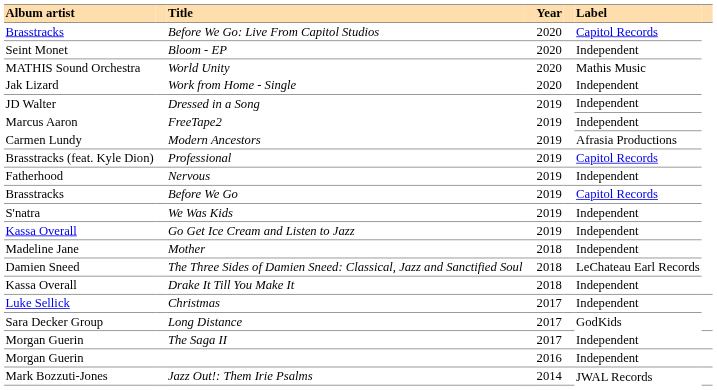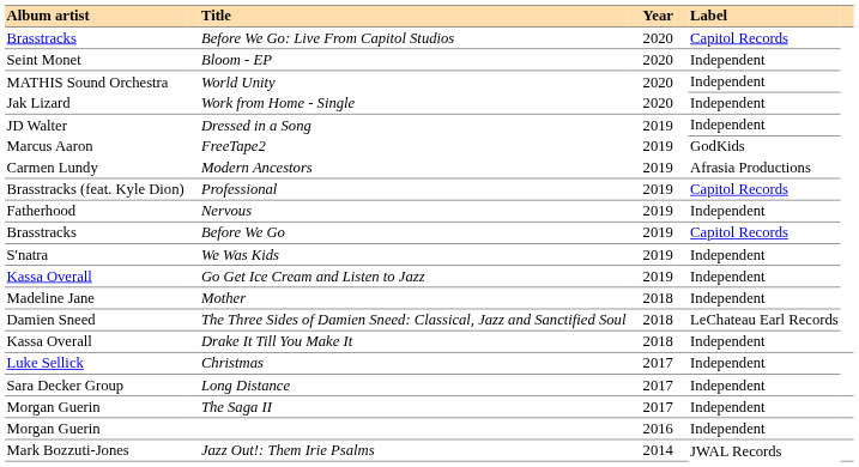 <table cellspacing="0" cellpadding="2" border="0">
 <tr style="background:#ffdead;">
 <th style="text-align:left; border-bottom:1px solid gray; border-top:1px solid gray;">Album artist</th>
 <th style="width:10px; border-bottom:1px solid gray; border-top:1px solid gray;"></th>
 <th style="text-align:left; border-bottom:1px solid gray; border-top:1px solid gray;">Title</th>
 <th style="width:10px; border-bottom:1px solid gray; border-top:1px solid gray;"></th>
 <th style="text-align:left; border-bottom:1px solid gray; border-top:1px solid gray;">Year</th>
 <th style="width:10px; border-bottom:1px solid gray; border-top:1px solid gray;"></th>
 <th style="text-align:left; border-bottom:1px solid gray; border-top:1px solid gray;">Label</th>
 <th style="width:10px; border-bottom:1px solid gray; border-top:1px solid gray;"></th>
 </tr>
 <tr>
 <td style="border-bottom:1px solid gray;"><a href='#'>Brasstracks</a></td>
 <td style="border-bottom:1px solid gray;"></td>
 <td style="border-bottom:1px solid gray;"><em>Before We Go: Live From Capitol Studios</em></td>
 <td style="border-bottom:1px solid gray;"></td>
 <td style="border-bottom:1px solid gray;">2020</td>
 <td style="border-bottom:1px solid gray;"></td>
 <td style="border-bottom:1px solid gray;"><a href='#'>Capitol Records</a></td>
 </tr>
 <tr>
 <td style="border-bottom:1px solid gray;">Seint Monet</td>
 <td style="border-bottom:1px solid gray;"></td>
 <td style="border-bottom:1px solid gray;"><em>Bloom - EP</em></td>
 <td style="border-bottom:1px solid gray;"></td>
 <td style="border-bottom:1px solid gray;">2020</td>
 <td style="border-bottom:1px solid gray;"></td>
 <td style="border-bottom:1px solid gray;">Independent</td>
 </tr>
 <tr>
 <td>MATHIS Sound Orchestra</td>
 <td></td>
 <td><em>World Unity</em></td>
 <td></td>
 <td>2020</td>
 <td></td>
-<td>Mathis Music</td>
+<td style="border-bottom:1px solid gray;">Independent</td>
 </tr>
 <tr>
 <td style="border-bottom:1px solid gray;">Jak Lizard</td>
 <td style="border-bottom:1px solid gray;"></td>
 <td style="border-bottom:1px solid gray;"><em>Work from Home - Single</em></td>
 <td style="border-bottom:1px solid gray;"></td>
 <td style="border-bottom:1px solid gray;">2020</td>
 <td style="border-bottom:1px solid gray;"></td>
 <td style="border-bottom:1px solid gray;">Independent</td>
 </tr>
 <tr>
 <td>JD Walter</td>
 <td></td>
 <td><em>Dressed in a Song</em></td>
 <td></td>
 <td>2019</td>
 <td></td>
 <td style="border-bottom:1px solid gray;">Independent</td>
 </tr>
 <tr>
 <td>Marcus Aaron</td>
 <td></td>
 <td><em>FreeTape2</em></td>
 <td></td>
 <td>2019</td>
 <td></td>
-<td style="border-bottom:1px solid gray;">Independent</td>
+<td>GodKids</td>
 </tr>
 <tr>
 <td style="border-bottom:1px solid gray;">Carmen Lundy</td>
 <td style="border-bottom:1px solid gray;"></td>
 <td style="border-bottom:1px solid gray;"><em>Modern Ancestors</em></td>
 <td style="border-bottom:1px solid gray;"></td>
 <td style="border-bottom:1px solid gray;">2019</td>
 <td style="border-bottom:1px solid gray;"></td>
 <td style="border-bottom:1px solid gray;">Afrasia Productions</td>
 </tr>
 <tr>
 <td style="border-bottom:1px solid gray;">Brasstracks (feat. Kyle Dion)</td>
 <td style="border-bottom:1px solid gray;"></td>
 <td style="border-bottom:1px solid gray;"><em>Professional</em></td>
 <td style="border-bottom:1px solid gray;"></td>
 <td style="border-bottom:1px solid gray;">2019</td>
 <td style="border-bottom:1px solid gray;"></td>
 <td style="border-bottom:1px solid gray;"><a href='#'>Capitol Records</a></td>
 </tr>
 <tr>
 <td style="border-bottom:1px solid gray;">Fatherhood</td>
 <td style="border-bottom:1px solid gray;"></td>
 <td style="border-bottom:1px solid gray;"><em>Nervous</em></td>
 <td style="border-bottom:1px solid gray;"></td>
 <td style="border-bottom:1px solid gray;">2019</td>
 <td style="border-bottom:1px solid gray;"></td>
 <td style="border-bottom:1px solid gray;">Independent</td>
 </tr>
 <tr>
 <td style="border-bottom:1px solid gray;">Brasstracks</td>
 <td style="border-bottom:1px solid gray;"></td>
 <td style="border-bottom:1px solid gray;"><em>Before We Go</em></td>
 <td style="border-bottom:1px solid gray;"></td>
 <td style="border-bottom:1px solid gray;">2019</td>
 <td style="border-bottom:1px solid gray;"></td>
 <td style="border-bottom:1px solid gray;"><a href='#'>Capitol Records</a></td>
 </tr>
 <tr>
 <td style="border-bottom:1px solid gray;">S'natra</td>
 <td style="border-bottom:1px solid gray;"></td>
 <td style="border-bottom:1px solid gray;"><em>We Was Kids</em></td>
 <td style="border-bottom:1px solid gray;"></td>
 <td style="border-bottom:1px solid gray;">2019</td>
 <td style="border-bottom:1px solid gray;"></td>
 <td style="border-bottom:1px solid gray;">Independent</td>
 </tr>
 <tr>
 <td style="border-bottom:1px solid gray;"><a href='#'>Kassa Overall</a></td>
 <td style="border-bottom:1px solid gray;"></td>
 <td style="border-bottom:1px solid gray;"><em>Go Get Ice Cream and Listen to Jazz</em></td>
 <td style="border-bottom:1px solid gray;"></td>
 <td style="border-bottom:1px solid gray;">2019</td>
 <td style="border-bottom:1px solid gray;"></td>
 <td style="border-bottom:1px solid gray;">Independent</td>
 </tr>
 <tr>
 <td style="border-bottom:1px solid gray;">Madeline Jane</td>
 <td style="border-bottom:1px solid gray;"></td>
 <td style="border-bottom:1px solid gray;"><em>Mother</em></td>
 <td style="border-bottom:1px solid gray;"></td>
 <td style="border-bottom:1px solid gray;">2018</td>
 <td style="border-bottom:1px solid gray;"></td>
 <td style="border-bottom:1px solid gray;">Independent</td>
 </tr>
 <tr>
 <td style="border-bottom:1px solid gray;">Damien Sneed</td>
 <td style="border-bottom:1px solid gray;"></td>
 <td style="border-bottom:1px solid gray;"><em>The Three Sides of Damien Sneed: Classical, Jazz and Sanctified Soul</em></td>
 <td style="border-bottom:1px solid gray;"></td>
 <td style="border-bottom:1px solid gray;">2018</td>
 <td style="border-bottom:1px solid gray;"></td>
 <td style="border-bottom:1px solid gray;">LeChateau Earl Records</td>
 </tr>
 <tr>
 <td style="border-bottom:1px solid gray;">Kassa Overall</td>
 <td style="border-bottom:1px solid gray;"></td>
 <td style="border-bottom:1px solid gray;"><em>Drake It Till You Make It</em></td>
 <td style="border-bottom:1px solid gray;"></td>
 <td style="border-bottom:1px solid gray;">2018</td>
 <td style="border-bottom:1px solid gray;"></td>
 <td style="border-bottom:1px solid gray;">Independent</td>
 <td style="border-bottom:1px solid gray;"></td>
 </tr>
 <tr>
 <td style="border-bottom:1px solid gray;"><a href='#'>Luke Sellick</a></td>
 <td style="border-bottom:1px solid gray;"></td>
 <td style="border-bottom:1px solid gray;"><em>Christmas</em></td>
 <td style="border-bottom:1px solid gray;"></td>
 <td style="border-bottom:1px solid gray;">2017</td>
 <td style="border-bottom:1px solid gray;"></td>
 <td style="border-bottom:1px solid gray;">Independent</td>
 </tr>
 <tr>
 <td style="border-bottom:1px solid gray;">Sara Decker Group</td>
 <td style="border-bottom:1px solid gray;"></td>
 <td style="border-bottom:1px solid gray;"><em>Long Distance</em></td>
 <td style="border-bottom:1px solid gray;"></td>
 <td style="border-bottom:1px solid gray;">2017</td>
 <td style="border-bottom:1px solid gray;"></td>
-<td>GodKids</td>
+<td style="border-bottom:1px solid gray;">Independent</td>
 <td style="border-bottom:1px solid gray;"></td>
 </tr>
 <tr>
 <td style="border-bottom:1px solid gray;">Morgan Guerin</td>
 <td style="border-bottom:1px solid gray;"></td>
 <td style="border-bottom:1px solid gray;"><em>The Saga II</em></td>
 <td style="border-bottom:1px solid gray;"></td>
 <td style="border-bottom:1px solid gray;">2017</td>
 <td style="border-bottom:1px solid gray;"></td>
 <td style="border-bottom:1px solid gray;">Independent</td>
 <td style="border-bottom:1px solid gray;"></td>
 </tr>
 <tr>
 <td style="border-bottom:1px solid gray;">Morgan Guerin</td>
 <td style="border-bottom:1px solid gray;"></td>
 <td style="border-bottom:1px solid gray;"><em></em></td>
 <td style="border-bottom:1px solid gray;"></td>
 <td style="border-bottom:1px solid gray;">2016</td>
 <td style="border-bottom:1px solid gray;"></td>
 <td style="border-bottom:1px solid gray;">Independent</td>
 <td style="border-bottom:1px solid gray;"></td>
 </tr>
 <tr>
 <td style="border-bottom:1px solid gray;">Mark Bozzuti-Jones</td>
 <td style="border-bottom:1px solid gray;"></td>
 <td style="border-bottom:1px solid gray;"><em>Jazz Out!: Them Irie Psalms</em></td>
 <td style="border-bottom:1px solid gray;"></td>
 <td style="border-bottom:1px solid gray;">2014</td>
 <td style="border-bottom:1px solid gray;"></td>
 <td>JWAL Records</td>
 <td style="border-bottom:1px solid gray;"></td>
 </tr>
 </table>
